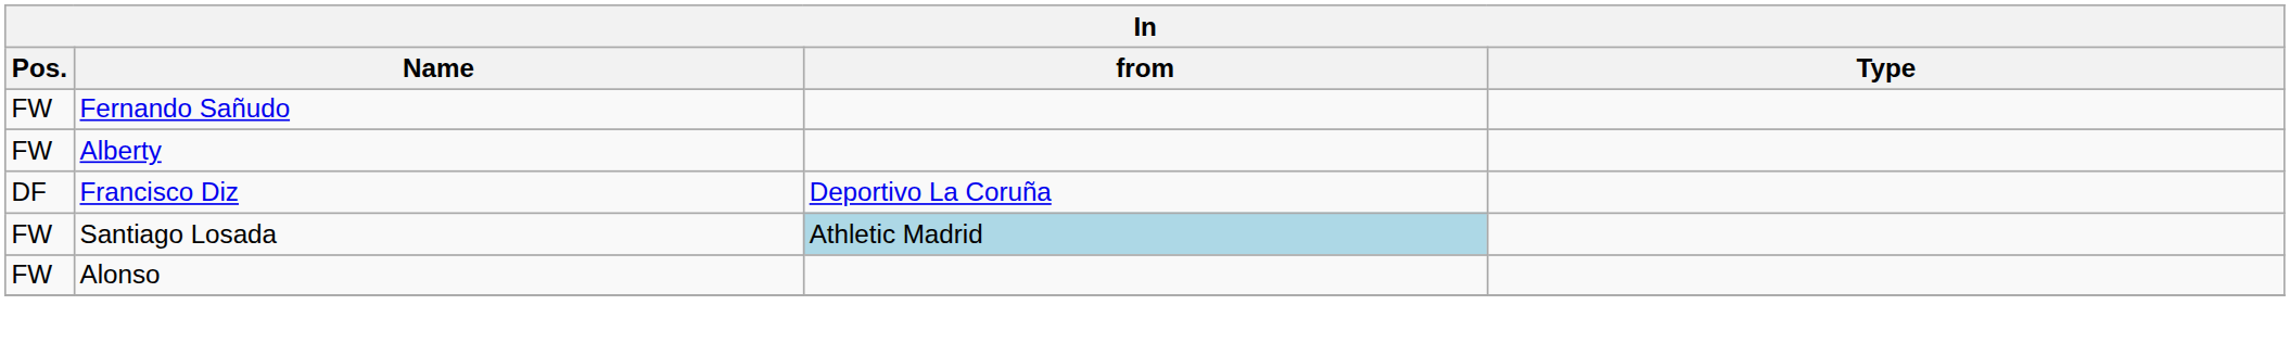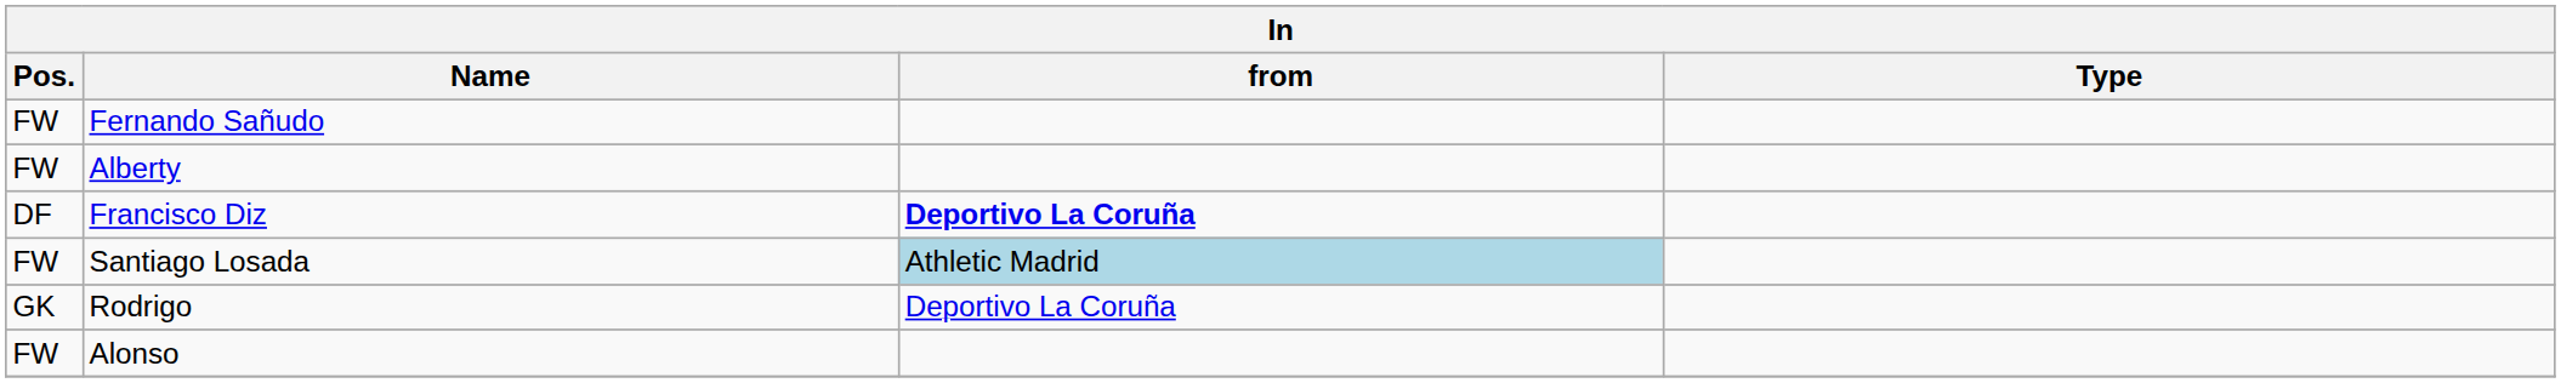 <table class="wikitable" style="font-size:90%;width:99%;">
 <tr>
 <th colspan="4">In</th>
 </tr>
 <tr>
 <th width=3%>Pos.</th>
 <th width=32%>Name</th>
 <th width=30%>from</th>
 <th width=35%>Type</th>
 </tr>
 <tr>
 <td>FW</td>
 <td><a href='#'>Fernando Sañudo</a></td>
 <td></td>
 <td></td>
 </tr>
 <tr>
 <td>FW</td>
 <td><a href='#'>Alberty</a></td>
 <td></td>
 <td></td>
 </tr>
 <tr>
 <td>DF</td>
 <td><a href='#'>Francisco Diz</a></td>
-<td><a href='#'>Deportivo La Coruña</a></td>
+<td><strong><a href='#'>Deportivo La Coruña</a></strong></td>
 <td></td>
 </tr>
 <tr>
 <td>FW</td>
 <td>Santiago Losada</td>
 <td style="background: lightblue;">Athletic Madrid</td>
+<td></td>
+</tr>
+<tr>
+<td>GK</td>
+<td>Rodrigo</td>
+<td><a href='#'>Deportivo La Coruña</a></td>
 <td></td>
 </tr>
 <tr>
 <td>FW</td>
 <td>Alonso</td>
 <td></td>
 <td></td>
 </tr>
 <tr>
 </tr>
 </table>
